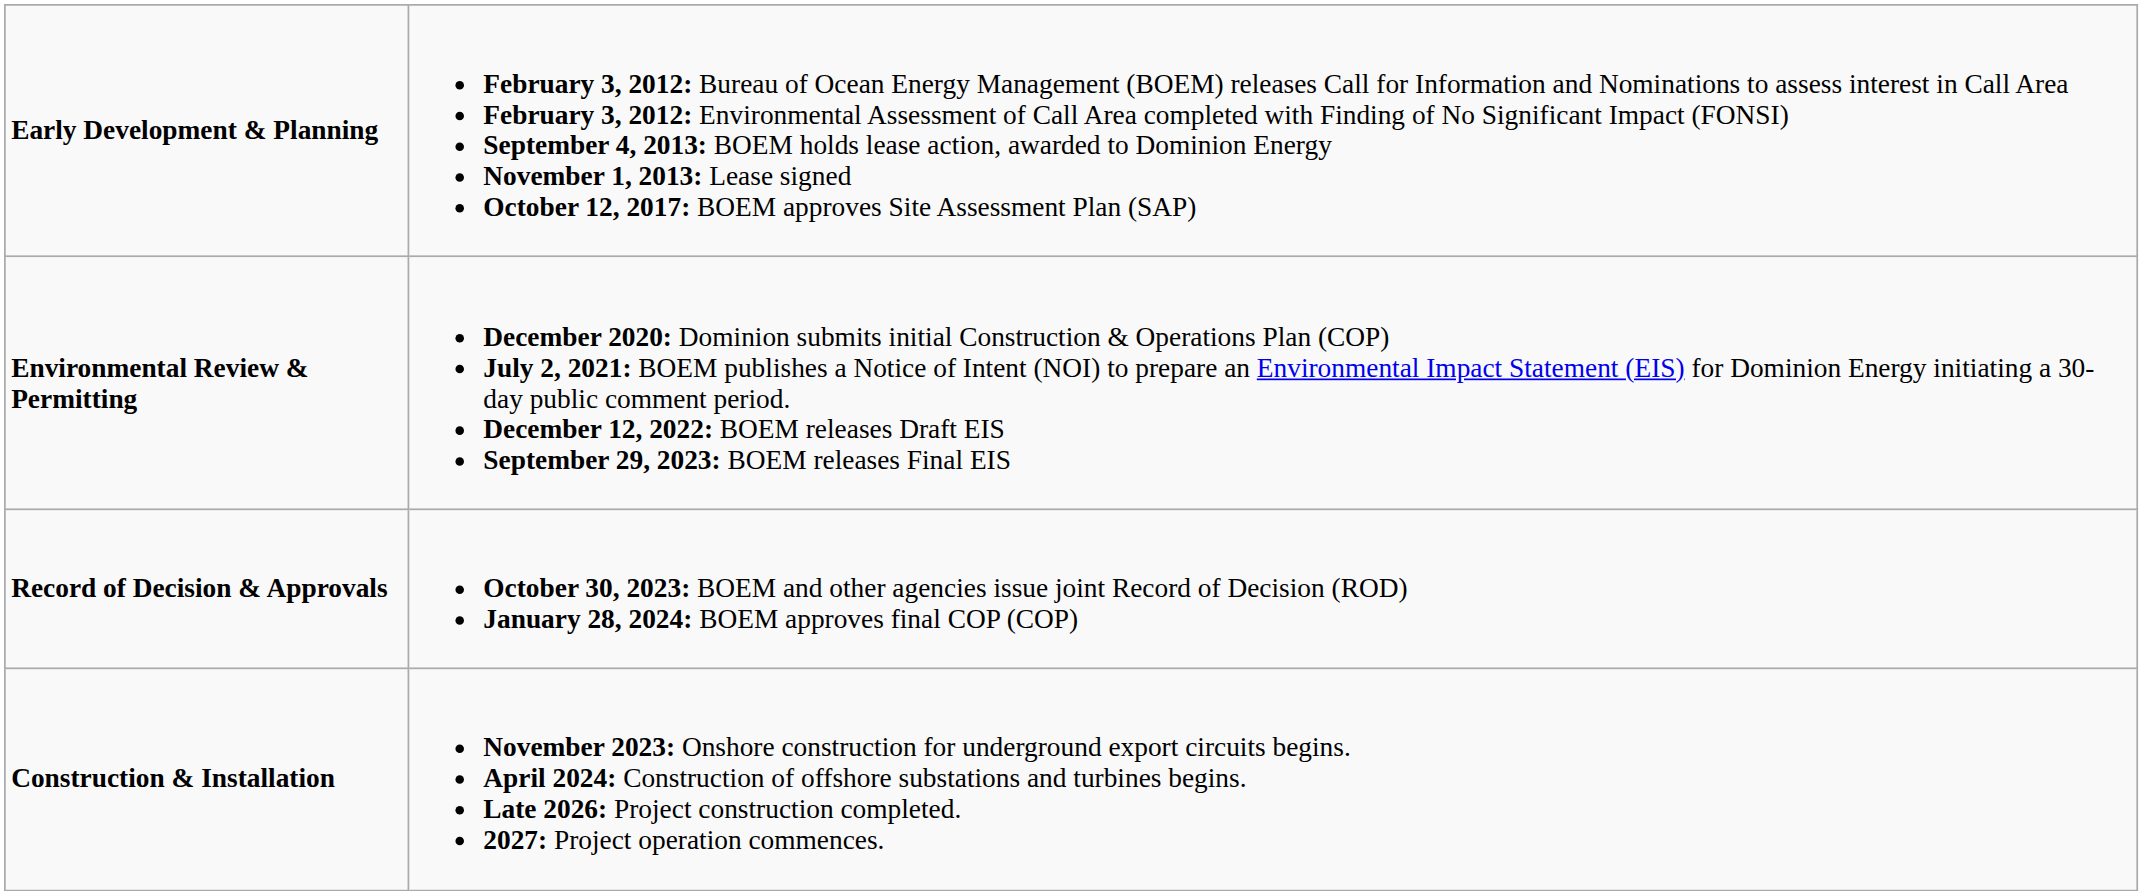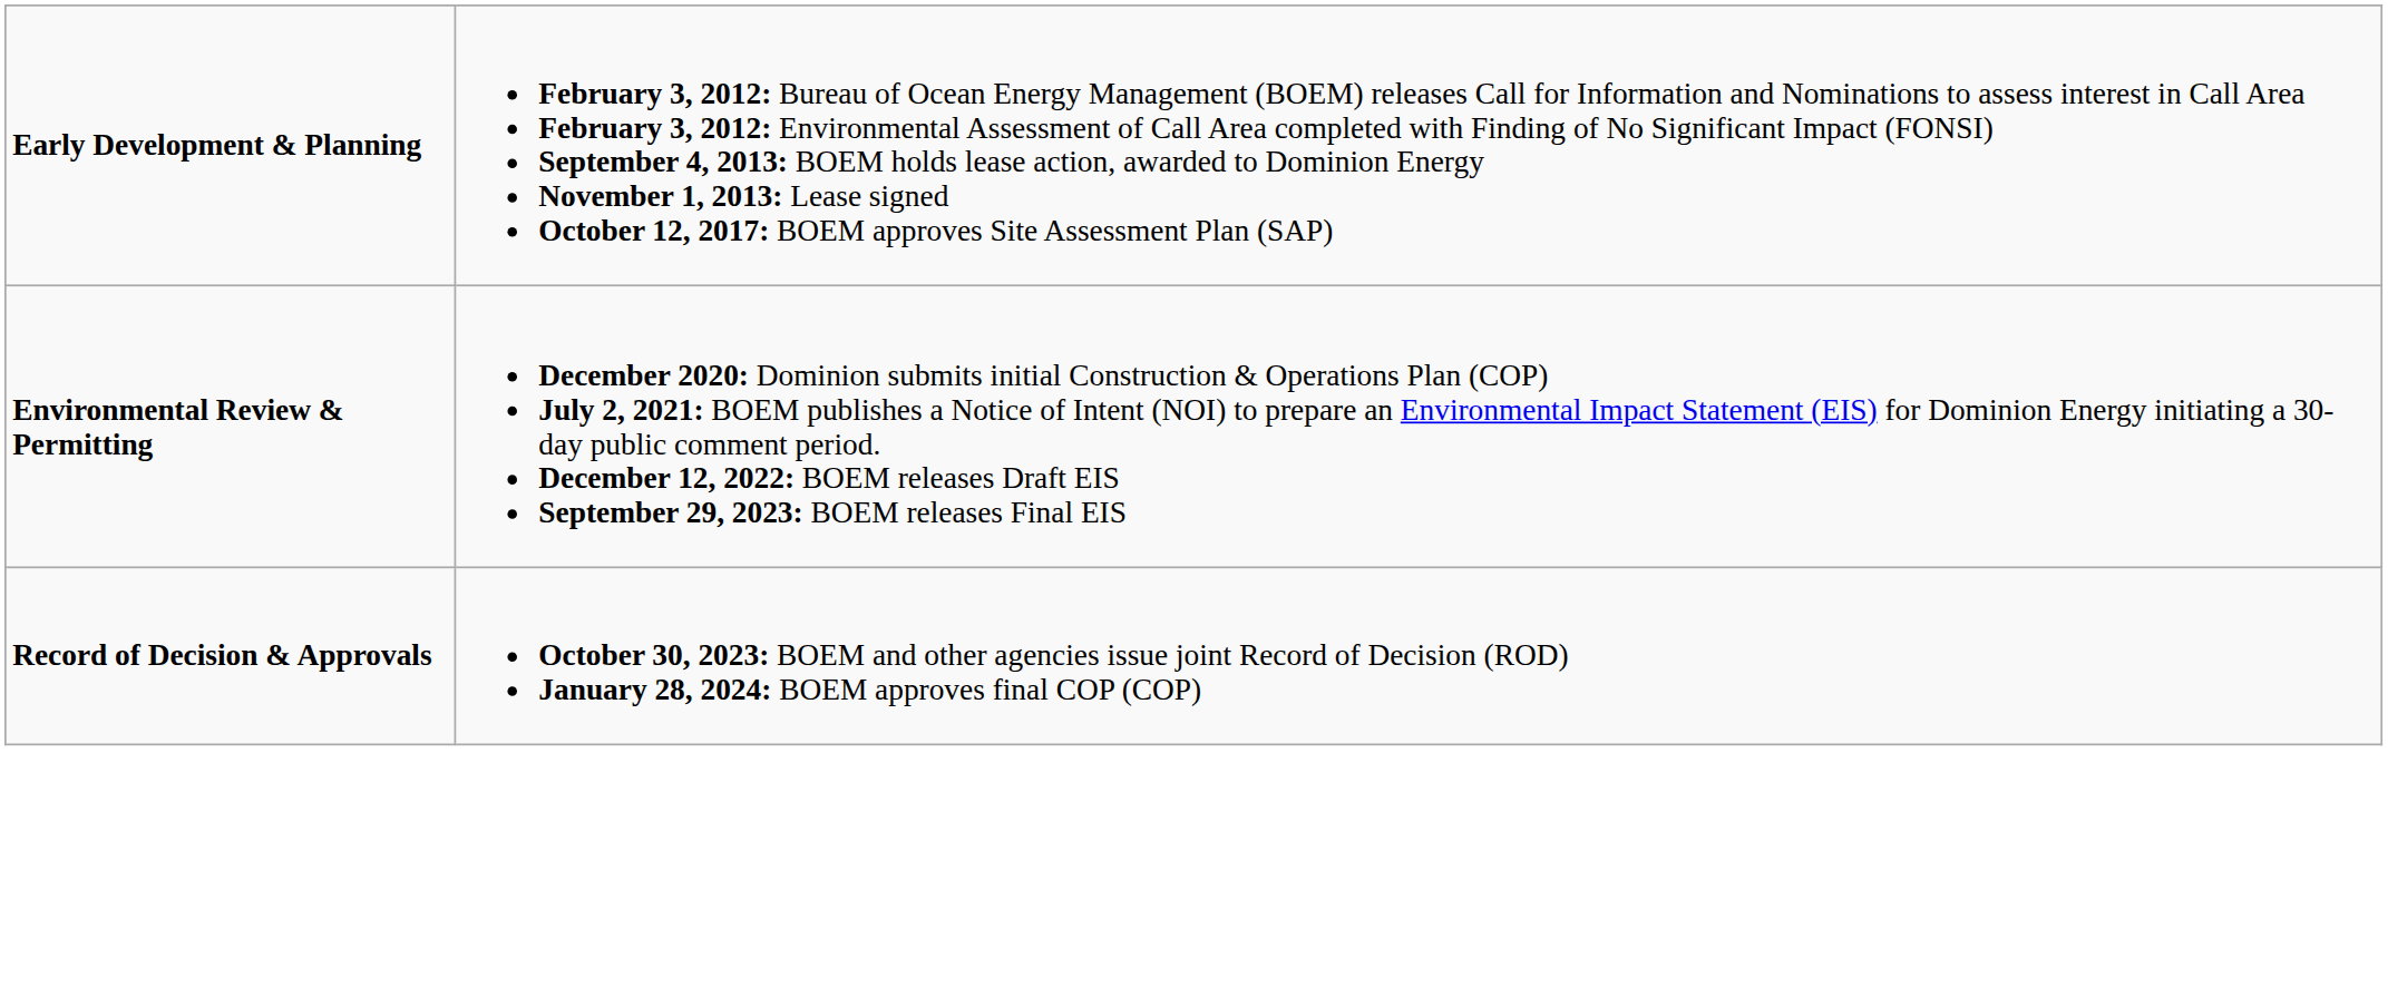 <table class="wikitable">
 <tr>
 <td><strong>Early Development & Planning</strong></td>
 <td><br><ul><li><strong>February 3, 2012:</strong> Bureau of Ocean Energy Management (BOEM) releases Call for Information and Nominations to assess interest in Call Area</li><li><strong>February 3, 2012:</strong> Environmental Assessment of Call Area completed with Finding of No Significant Impact (FONSI)</li><li><strong>September 4, 2013:</strong> BOEM holds lease action, awarded to Dominion Energy</li><li><strong>November 1, 2013:</strong> Lease signed</li><li><strong>October 12, 2017:</strong> BOEM approves Site Assessment Plan (SAP)</li></ul></td>
 </tr>
 <tr>
 <td><strong>Environmental Review & Permitting</strong></td>
 <td><br><ul><li><strong>December 2020:</strong> Dominion submits initial Construction & Operations Plan (COP)</li><li><strong>July 2, 2021:</strong> BOEM publishes a Notice of Intent (NOI) to prepare an <a href='#'>Environmental Impact Statement (EIS)</a> for Dominion Energy initiating a 30-day public comment period.</li><li><strong>December 12, 2022:</strong> BOEM releases Draft EIS</li><li><strong>September 29, 2023:</strong> BOEM releases Final EIS</li></ul></td>
 </tr>
 <tr>
 <td><strong>Record of Decision & Approvals</strong></td>
 <td><br><ul><li><strong>October 30, 2023:</strong> BOEM and other agencies issue joint Record of Decision (ROD)</li><li><strong>January 28, 2024:</strong> BOEM approves final COP (COP)</li></ul></td>
 </tr>
-<tr>
-<td><strong>Construction & Installation</strong></td>
-<td><br><ul><li><strong>November 2023:</strong> Onshore construction for underground export circuits begins.</li><li><strong>April 2024:</strong> Construction of offshore substations and turbines begins.</li><li><strong>Late 2026:</strong> Project construction completed.</li><li><strong>2027:</strong> Project operation commences.</li></ul></td>
-</tr>
 </table>
